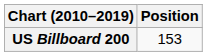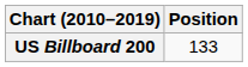 <table class="wikitable plainrowheaders" style="text-align:center">
 <tr>
 <th scope="col">Chart (2010–2019)</th>
 <th scope="col">Position</th>
 </tr>
 <tr>
 <th scope="row">US <em>Billboard</em> 200</th>
-<td>153</td>
+<td>133</td>
 </tr>
 </table>
